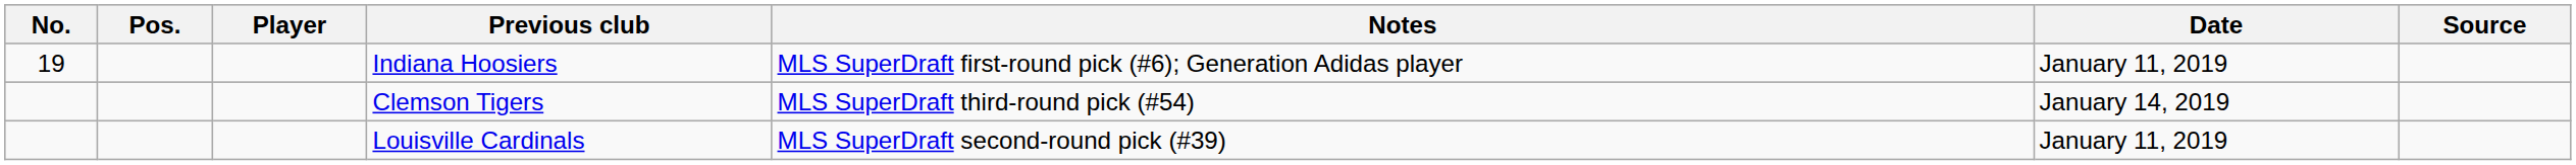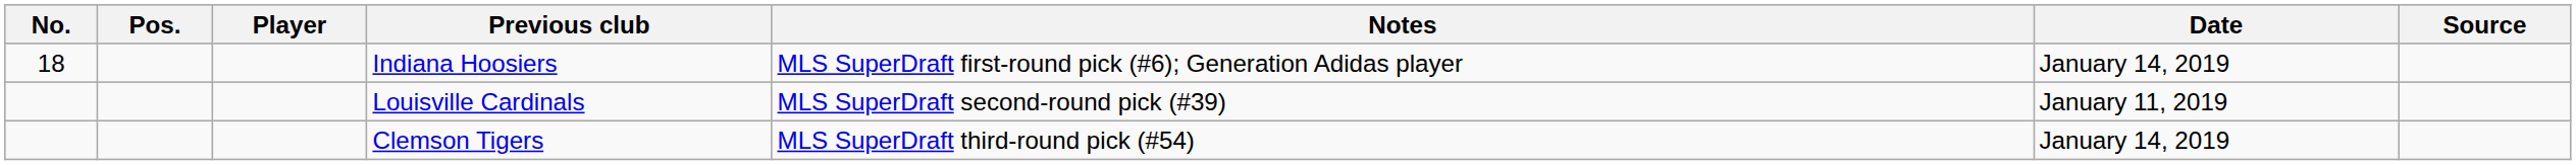 <table class="wikitable sortable" style="width:100%; text-align:center; font-size:95%; text-align:left;">
 <tr>
 <th>No.</th>
 <th>Pos.</th>
 <th>Player</th>
 <th>Previous club</th>
 <th>Notes</th>
 <th>Date</th>
 <th>Source</th>
 </tr>
 <tr>
-<td align=center>19</td>
+<td align=center>18</td>
 <td align=center></td>
 <td></td>
 <td> <a href='#'>Indiana Hoosiers</a></td>
 <td><a href='#'>MLS SuperDraft</a> first-round pick (#6); Generation Adidas player</td>
+<td>January 14, 2019</td>
+<td></td>
+</tr>
+<tr>
+<td align=center></td>
+<td align=center></td>
+<td></td>
+<td> <a href='#'>Louisville Cardinals</a></td>
+<td><a href='#'>MLS SuperDraft</a> second-round pick (#39)</td>
 <td>January 11, 2019</td>
 <td></td>
 </tr>
 <tr>
 <td align=center></td>
 <td align=center></td>
 <td></td>
 <td> <a href='#'>Clemson Tigers</a></td>
 <td><a href='#'>MLS SuperDraft</a> third-round pick (#54)</td>
 <td>January 14, 2019</td>
 <td></td>
 </tr>
-<tr>
-<td align=center></td>
-<td align=center></td>
-<td></td>
-<td> <a href='#'>Louisville Cardinals</a></td>
-<td><a href='#'>MLS SuperDraft</a> second-round pick (#39)</td>
-<td>January 11, 2019</td>
-<td></td>
-</tr>
 </table>
